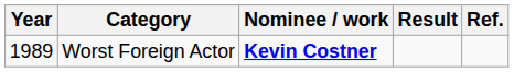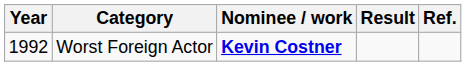 <table class="wikitable">
 <tr>
 <th>Year</th>
 <th>Category</th>
 <th>Nominee / work</th>
 <th>Result</th>
 <th>Ref.</th>
 </tr>
 <tr>
-<td>1989</td>
+<td>1992</td>
 <td>Worst Foreign Actor</td>
 <td><strong><a href='#'>Kevin Costner</a></strong></td>
 <td></td>
 <td align="center"></td>
 </tr>
 </table>
